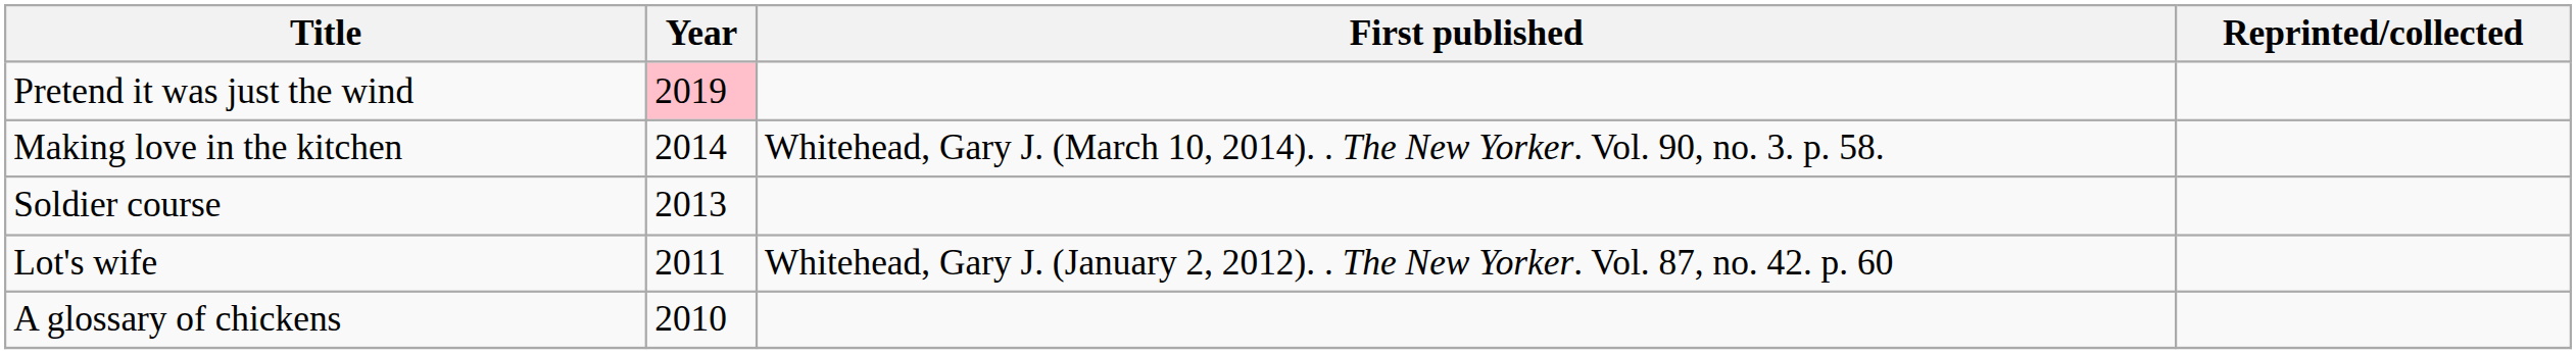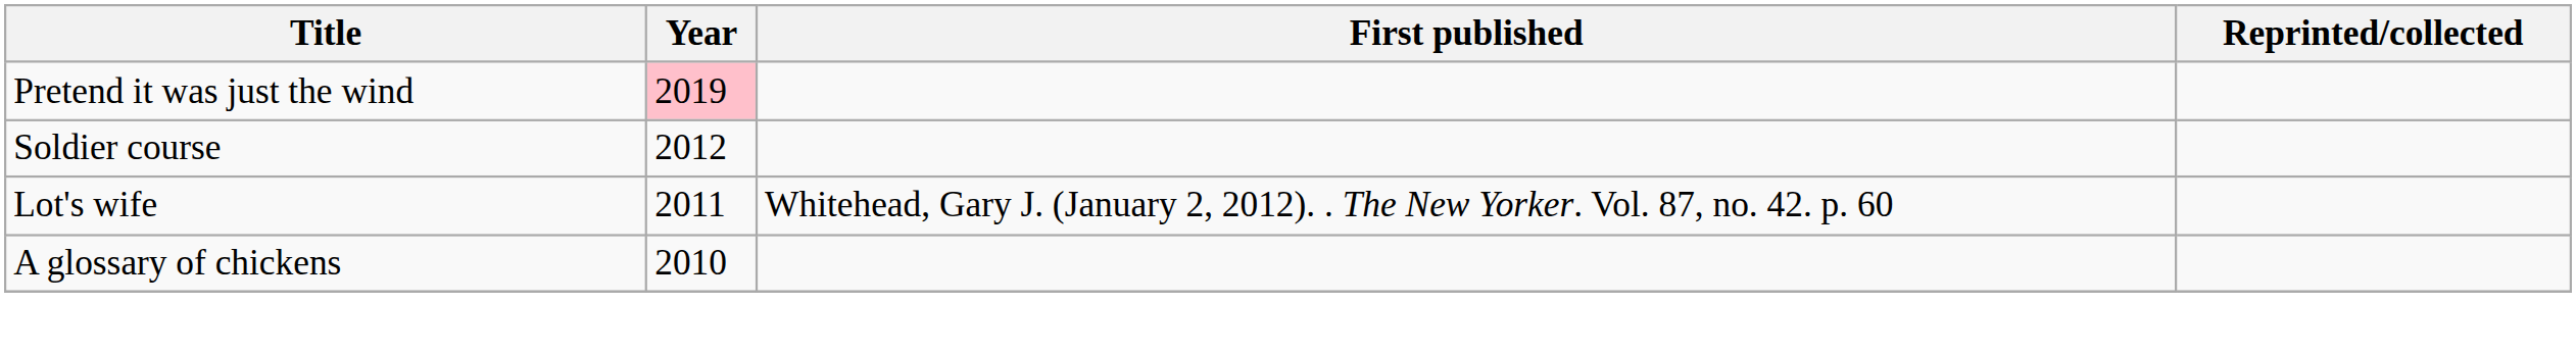 <table class='wikitable sortable' width='90%'>
 <tr>
 <th width=25%>Title</th>
 <th>Year</th>
 <th>First published</th>
 <th>Reprinted/collected</th>
 </tr>
 <tr>
 <td>Pretend it was just the wind</td>
 <td style="background: pink;">2019</td>
 <td></td>
 <td></td>
 </tr>
 <tr>
-<td>Making love in the kitchen</td>
-<td>2014</td>
-<td>Whitehead, Gary J. (March 10, 2014). . <em>The New Yorker</em>. Vol. 90, no. 3. p. 58.</td>
-<td></td>
-</tr>
-<tr>
 <td>Soldier course</td>
-<td>2013</td>
+<td>2012</td>
 <td></td>
 <td></td>
 </tr>
 <tr>
 <td>Lot's wife</td>
 <td>2011</td>
 <td>Whitehead, Gary J. (January 2, 2012). . <em>The New Yorker</em>. Vol. 87, no. 42. p. 60</td>
 <td></td>
 </tr>
 <tr>
 <td data-sort-value="Glossary of chickens">A glossary of chickens</td>
 <td>2010</td>
 <td></td>
 <td></td>
 </tr>
 <tr>
 </tr>
 </table>
